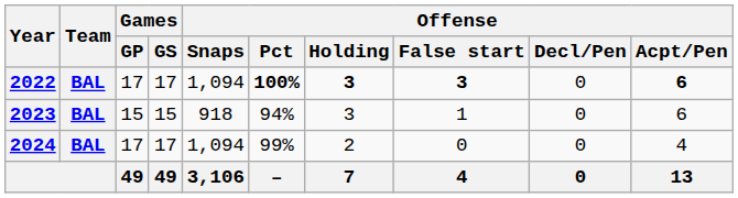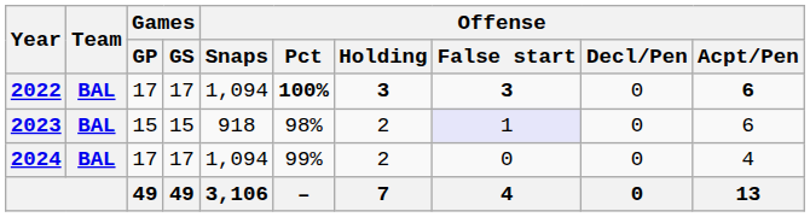 <table class="wikitable" style="text-align:center;">
 <tr>
 <th rowspan="2">Year</th>
 <th rowspan="2">Team</th>
 <th colspan="2">Games</th>
 <th colspan="8">Offense</th>
 </tr>
 <tr>
 <th>GP</th>
 <th>GS</th>
 <th>Snaps</th>
 <th>Pct</th>
 <th>Holding</th>
 <th>False start</th>
 <th>Decl/Pen</th>
 <th>Acpt/Pen</th>
 </tr>
 <tr>
 <th><a href='#'>2022</a></th>
 <th><a href='#'>BAL</a></th>
 <td>17</td>
 <td>17</td>
 <td>1,094</td>
 <td><strong>100%</strong></td>
 <td><strong>3</strong></td>
 <td><strong>3</strong></td>
 <td>0</td>
 <td><strong>6</strong></td>
 </tr>
 <tr>
 <th><a href='#'>2023</a></th>
 <th><a href='#'>BAL</a></th>
 <td>15</td>
 <td>15</td>
 <td>918</td>
-<td>94%</td>
-<td>3</td>
-<td>1</td>
+<td>98%</td>
+<td>2</td>
+<td style="background: lavender;">1</td>
 <td>0</td>
 <td>6</td>
 </tr>
 <tr>
 <th><a href='#'>2024</a></th>
 <th><a href='#'>BAL</a></th>
 <td>17</td>
 <td>17</td>
 <td>1,094</td>
 <td>99%</td>
 <td>2</td>
 <td>0</td>
 <td>0</td>
 <td>4</td>
 </tr>
 <tr>
 <th colspan="2"></th>
 <th>49</th>
 <th>49</th>
 <th>3,106</th>
 <th>–</th>
 <th>7</th>
 <th>4</th>
 <th>0</th>
 <th>13</th>
 </tr>
 </table>
